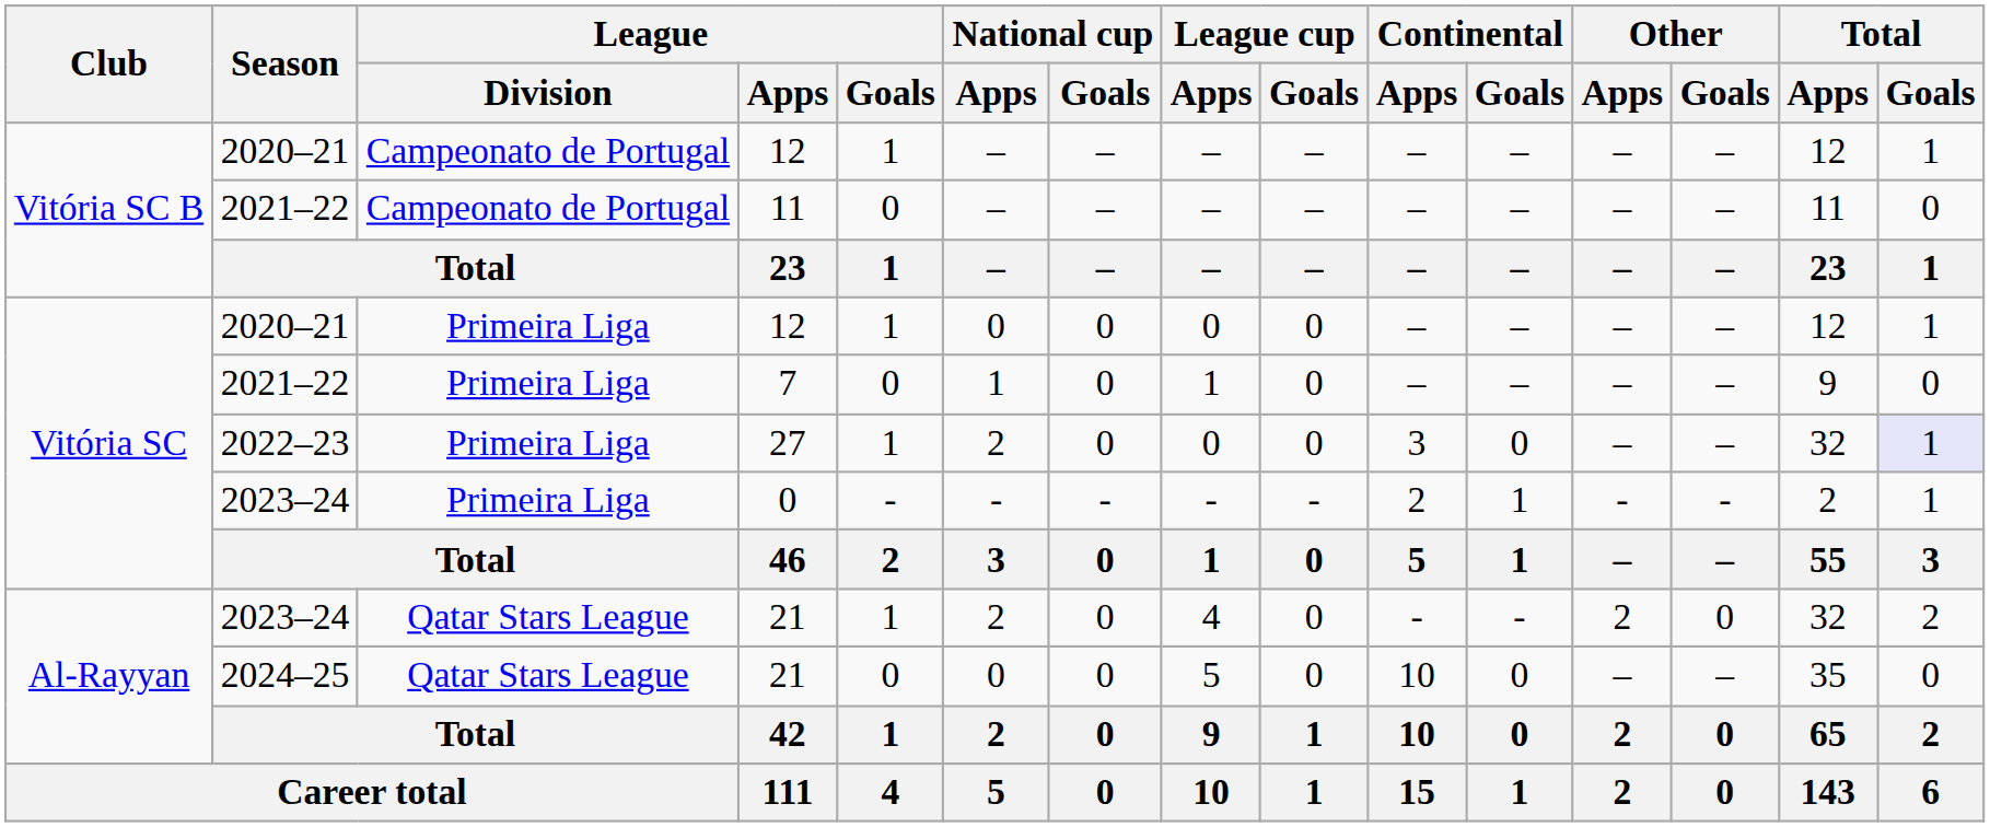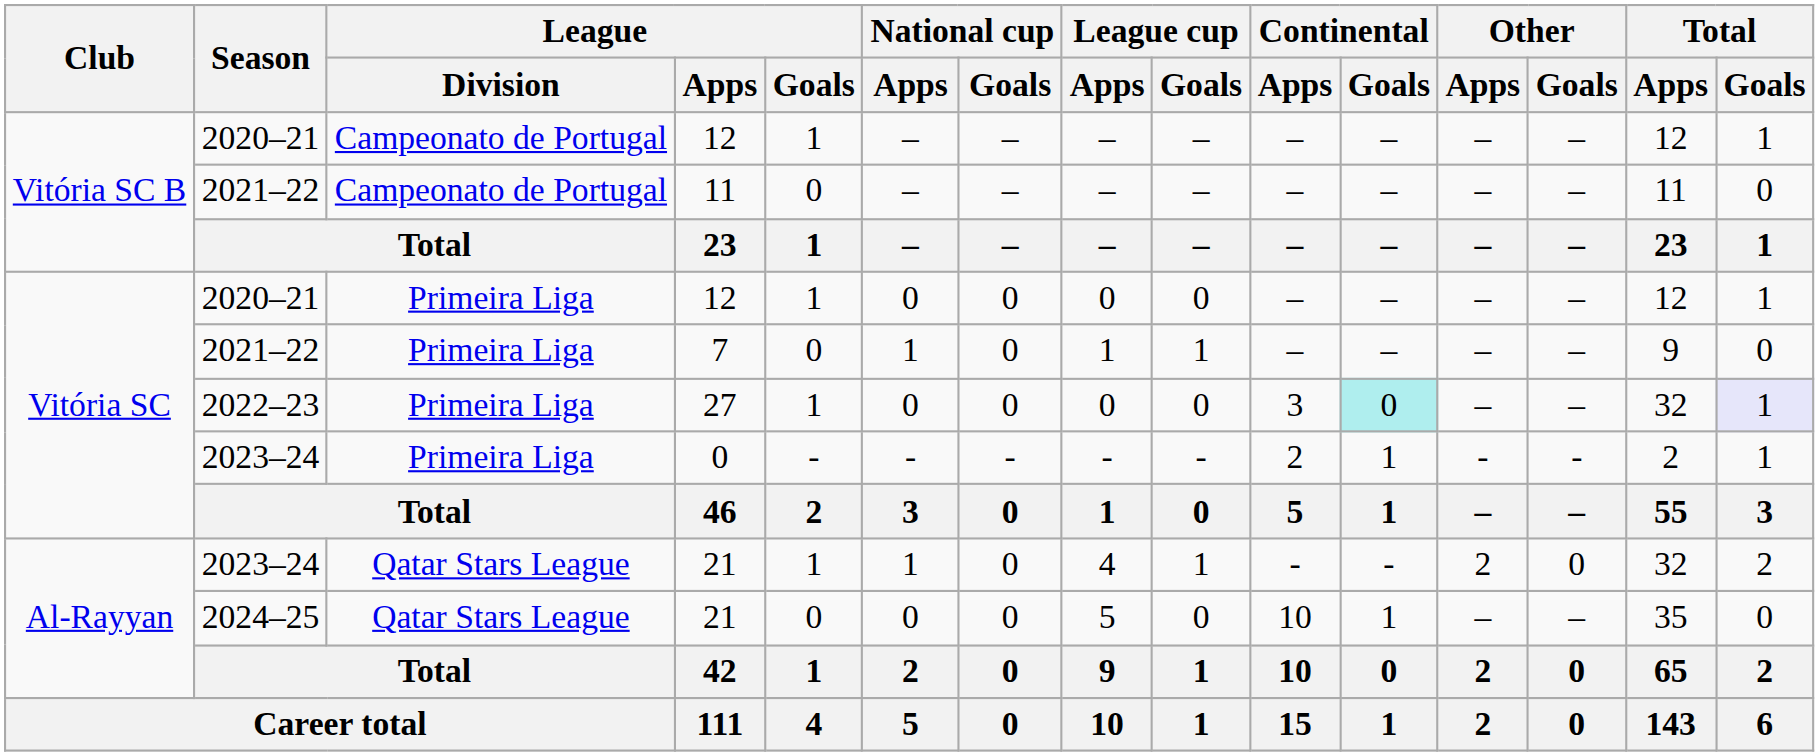 <table class="wikitable" style="text-align:center">
 <tr>
 <th rowspan="2">Club</th>
 <th rowspan="2">Season</th>
 <th colspan="3">League</th>
 <th colspan="2">National cup</th>
 <th colspan="2">League cup</th>
 <th colspan="2">Continental</th>
 <th colspan="2">Other</th>
 <th colspan="2">Total</th>
 </tr>
 <tr>
 <th>Division</th>
 <th>Apps</th>
 <th>Goals</th>
 <th>Apps</th>
 <th>Goals</th>
 <th>Apps</th>
 <th>Goals</th>
 <th>Apps</th>
 <th>Goals</th>
 <th>Apps</th>
 <th>Goals</th>
 <th>Apps</th>
 <th>Goals</th>
 </tr>
 <tr>
 <td rowspan="3"><a href='#'>Vitória SC B</a></td>
 <td>2020–21</td>
 <td><a href='#'>Campeonato de Portugal</a></td>
 <td>12</td>
 <td>1</td>
 <td>–</td>
 <td>–</td>
 <td>–</td>
 <td>–</td>
 <td>–</td>
 <td>–</td>
 <td>–</td>
 <td>–</td>
 <td>12</td>
 <td>1</td>
 </tr>
 <tr>
 <td>2021–22</td>
 <td><a href='#'>Campeonato de Portugal</a></td>
 <td>11</td>
 <td>0</td>
 <td>–</td>
 <td>–</td>
 <td>–</td>
 <td>–</td>
 <td>–</td>
 <td>–</td>
 <td>–</td>
 <td>–</td>
 <td>11</td>
 <td>0</td>
 </tr>
 <tr>
 <th colspan="2">Total</th>
 <th>23</th>
 <th>1</th>
 <th>–</th>
 <th>–</th>
 <th>–</th>
 <th>–</th>
 <th>–</th>
 <th>–</th>
 <th>–</th>
 <th>–</th>
 <th>23</th>
 <th>1</th>
 </tr>
 <tr>
 <td rowspan="5"><a href='#'>Vitória SC</a></td>
 <td>2020–21</td>
 <td><a href='#'>Primeira Liga</a></td>
 <td>12</td>
 <td>1</td>
 <td>0</td>
 <td>0</td>
 <td>0</td>
 <td>0</td>
 <td>–</td>
 <td>–</td>
 <td>–</td>
 <td>–</td>
 <td>12</td>
 <td>1</td>
 </tr>
 <tr>
 <td>2021–22</td>
 <td><a href='#'>Primeira Liga</a></td>
 <td>7</td>
 <td>0</td>
 <td>1</td>
 <td>0</td>
 <td>1</td>
-<td>0</td>
+<td>1</td>
 <td>–</td>
 <td>–</td>
 <td>–</td>
 <td>–</td>
 <td>9</td>
 <td>0</td>
 </tr>
 <tr>
 <td>2022–23</td>
 <td><a href='#'>Primeira Liga</a></td>
 <td>27</td>
 <td>1</td>
-<td>2</td>
+<td>0</td>
 <td>0</td>
 <td>0</td>
 <td>0</td>
 <td>3</td>
-<td>0</td>
+<td style="background: paleturquoise;">0</td>
 <td>–</td>
 <td>–</td>
 <td>32</td>
 <td style="background: lavender;">1</td>
 </tr>
 <tr>
 <td>2023–24</td>
 <td><a href='#'>Primeira Liga</a></td>
 <td>0</td>
 <td>-</td>
 <td>-</td>
 <td>-</td>
 <td>-</td>
 <td>-</td>
 <td>2</td>
 <td>1</td>
 <td>-</td>
 <td>-</td>
 <td>2</td>
 <td>1</td>
 </tr>
 <tr>
 <th colspan="2">Total</th>
 <th>46</th>
 <th>2</th>
 <th>3</th>
 <th>0</th>
 <th>1</th>
 <th>0</th>
 <th>5</th>
 <th>1</th>
 <th>–</th>
 <th>–</th>
 <th>55</th>
 <th>3</th>
 </tr>
 <tr>
 <td rowspan="3"><a href='#'>Al-Rayyan</a></td>
 <td>2023–24</td>
 <td><a href='#'>Qatar Stars League</a></td>
 <td>21</td>
 <td>1</td>
-<td>2</td>
+<td>1</td>
 <td>0</td>
 <td>4</td>
-<td>0</td>
+<td>1</td>
 <td>-</td>
 <td>-</td>
 <td>2</td>
 <td>0</td>
 <td>32</td>
 <td>2</td>
 </tr>
 <tr>
 <td>2024–25</td>
 <td><a href='#'>Qatar Stars League</a></td>
 <td>21</td>
 <td>0</td>
 <td>0</td>
 <td>0</td>
 <td>5</td>
 <td>0</td>
 <td>10</td>
-<td>0</td>
+<td>1</td>
 <td>–</td>
 <td>–</td>
 <td>35</td>
 <td>0</td>
 </tr>
 <tr>
 <th colspan="2">Total</th>
 <th>42</th>
 <th>1</th>
 <th>2</th>
 <th>0</th>
 <th>9</th>
 <th>1</th>
 <th>10</th>
 <th>0</th>
 <th>2</th>
 <th>0</th>
 <th>65</th>
 <th>2</th>
 </tr>
 <tr>
 <th colspan="3">Career total</th>
 <th>111</th>
 <th>4</th>
 <th>5</th>
 <th>0</th>
 <th>10</th>
 <th>1</th>
 <th>15</th>
 <th>1</th>
 <th>2</th>
 <th>0</th>
 <th>143</th>
 <th>6</th>
 </tr>
 </table>
